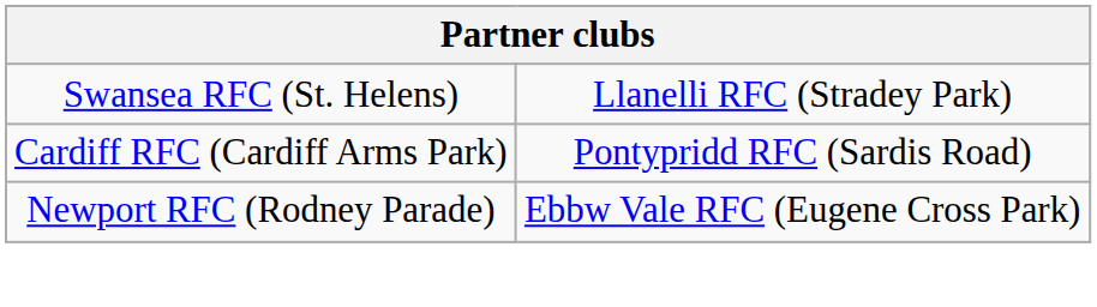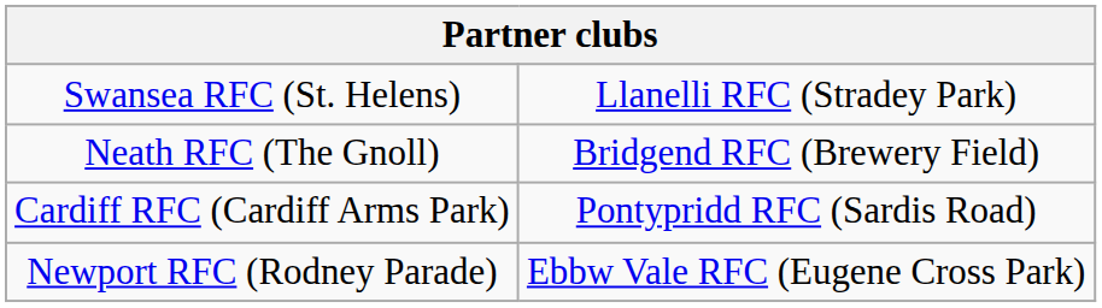 <table class="wikitable" style="text-align: center;">
 <tr>
 <th colspan=2>Partner clubs</th>
 </tr>
 <tr>
 <td><a href='#'>Swansea RFC</a> (St. Helens)</td>
 <td><a href='#'>Llanelli RFC</a> (Stradey Park)</td>
+</tr>
+<tr>
+<td><a href='#'>Neath RFC</a> (The Gnoll)</td>
+<td><a href='#'>Bridgend RFC</a> (Brewery Field)</td>
 </tr>
 <tr>
 <td><a href='#'>Cardiff RFC</a> (Cardiff Arms Park)</td>
 <td><a href='#'>Pontypridd RFC</a> (Sardis Road)</td>
 </tr>
 <tr>
 <td><a href='#'>Newport RFC</a> (Rodney Parade)</td>
 <td><a href='#'>Ebbw Vale RFC</a> (Eugene Cross Park)</td>
 </tr>
 </table>
